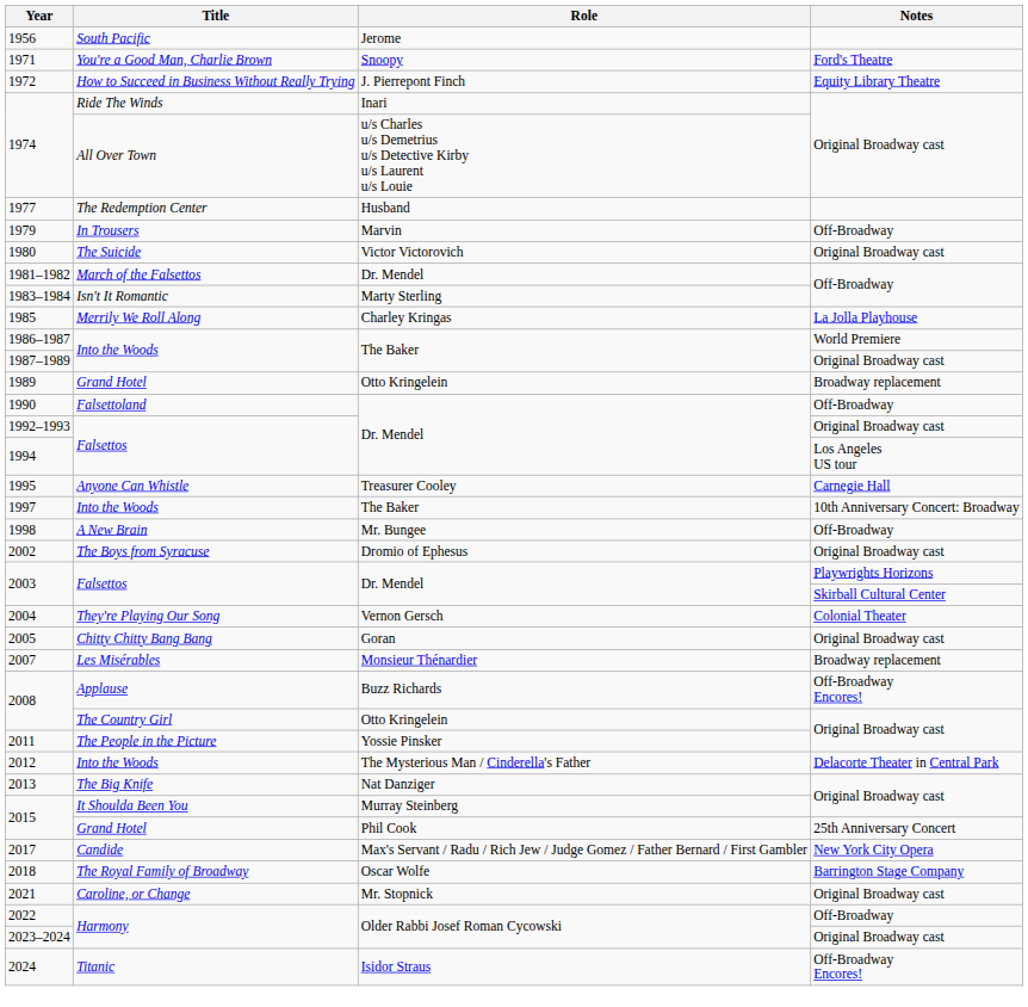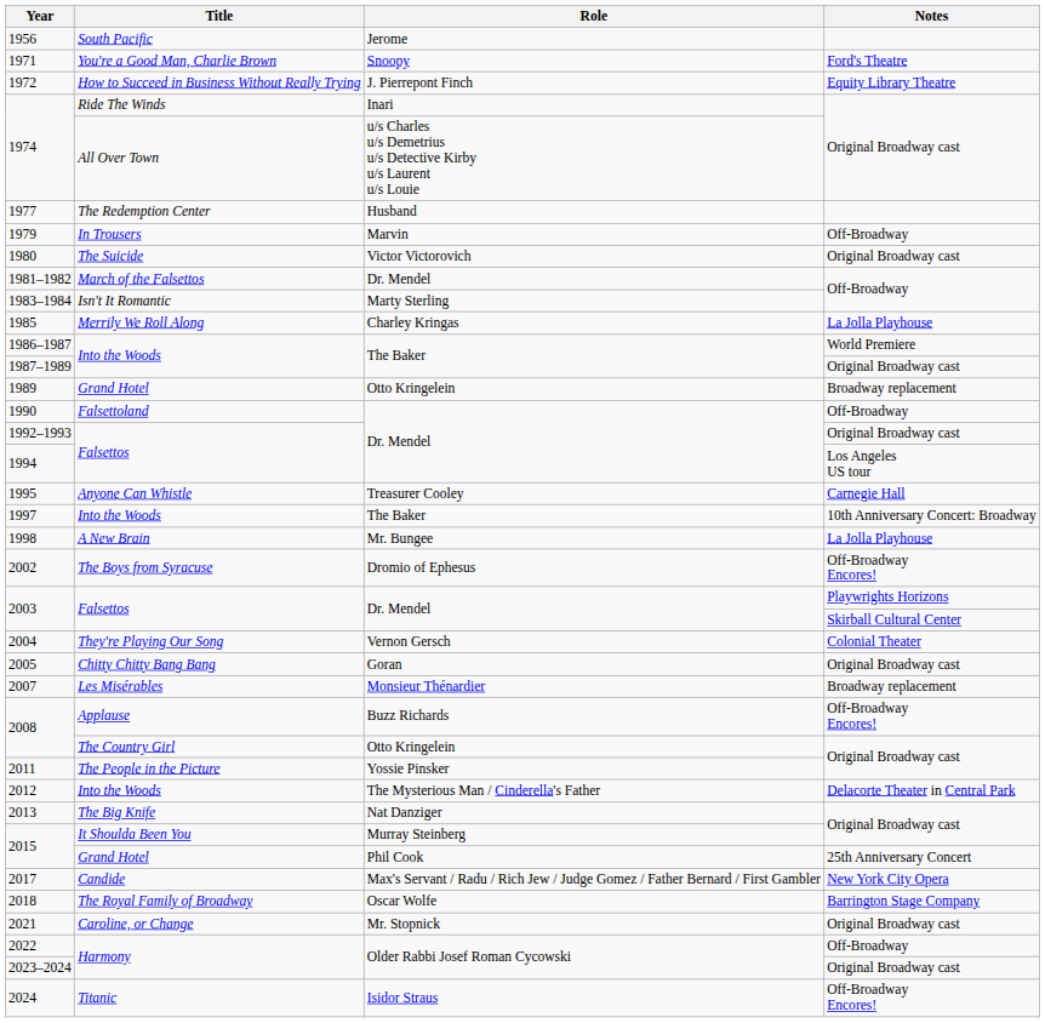 <table class="wikitable">
 <tr>
 <th>Year</th>
 <th>Title</th>
 <th>Role</th>
 <th class="unsortable">Notes</th>
 </tr>
 <tr>
 <td>1956</td>
 <td><em><a href='#'>South Pacific</a></em></td>
 <td>Jerome</td>
 <td></td>
 </tr>
 <tr>
 <td>1971</td>
 <td><em><a href='#'>You're a Good Man, Charlie Brown</a></em></td>
 <td><a href='#'>Snoopy</a></td>
 <td><a href='#'>Ford's Theatre</a></td>
 </tr>
 <tr>
 <td>1972</td>
 <td><a href='#'><em>How to Succeed in Business Without Really Trying</em></a></td>
 <td>J. Pierrepont Finch</td>
 <td><a href='#'>Equity Library Theatre</a></td>
 </tr>
 <tr>
 <td rowspan=2>1974</td>
 <td><em>Ride The Winds</em></td>
 <td>Inari</td>
 <td rowspan=2>Original Broadway cast</td>
 </tr>
 <tr>
 <td><em>All Over Town</em></td>
 <td>u/s Charles<br>u/s Demetrius<br>u/s Detective Kirby<br>u/s Laurent<br>u/s Louie</td>
 </tr>
 <tr>
 <td>1977</td>
 <td><em>The Redemption Center</em></td>
 <td>Husband</td>
 <td></td>
 </tr>
 <tr>
 <td>1979</td>
 <td><em><a href='#'>In Trousers</a></em></td>
 <td>Marvin</td>
 <td>Off-Broadway</td>
 </tr>
 <tr>
 <td>1980</td>
 <td><em><a href='#'>The Suicide</a></em></td>
 <td>Victor Victorovich</td>
 <td>Original Broadway cast</td>
 </tr>
 <tr>
 <td>1981–1982</td>
 <td><em><a href='#'>March of the Falsettos</a></em></td>
 <td>Dr. Mendel</td>
 <td rowspan=2>Off-Broadway</td>
 </tr>
 <tr>
 <td>1983–1984</td>
 <td><em>Isn't It Romantic</em></td>
 <td>Marty Sterling</td>
 </tr>
 <tr>
 <td>1985</td>
 <td><em><a href='#'>Merrily We Roll Along</a></em></td>
 <td>Charley Kringas</td>
 <td><a href='#'>La Jolla Playhouse</a></td>
 </tr>
 <tr>
 <td>1986–1987</td>
 <td rowspan=2><em><a href='#'>Into the Woods</a></em></td>
 <td rowspan=2>The Baker</td>
 <td>World Premiere</td>
 </tr>
 <tr>
 <td>1987–1989</td>
 <td>Original Broadway cast</td>
 </tr>
 <tr>
 <td>1989</td>
 <td><em><a href='#'>Grand Hotel</a></em></td>
 <td>Otto Kringelein</td>
 <td>Broadway replacement</td>
 </tr>
 <tr>
 <td>1990</td>
 <td><em><a href='#'>Falsettoland</a></em></td>
 <td rowspan=3>Dr. Mendel</td>
 <td>Off-Broadway</td>
 </tr>
 <tr>
 <td>1992–1993</td>
 <td rowspan=2><em><a href='#'>Falsettos</a></em></td>
 <td>Original Broadway cast</td>
 </tr>
 <tr>
 <td>1994</td>
 <td>Los Angeles<br>US tour</td>
 </tr>
 <tr>
 <td>1995</td>
 <td><em><a href='#'>Anyone Can Whistle</a></em></td>
 <td>Treasurer Cooley</td>
 <td><a href='#'>Carnegie Hall</a></td>
 </tr>
 <tr>
 <td>1997</td>
 <td><em><a href='#'>Into the Woods</a></em></td>
 <td>The Baker</td>
 <td>10th Anniversary Concert: Broadway</td>
 </tr>
 <tr>
 <td>1998</td>
 <td><em><a href='#'>A New Brain</a></em></td>
 <td>Mr. Bungee</td>
-<td>Off-Broadway</td>
+<td><a href='#'>La Jolla Playhouse</a></td>
 </tr>
 <tr>
 <td>2002</td>
 <td><em><a href='#'>The Boys from Syracuse</a></em></td>
 <td>Dromio of Ephesus</td>
-<td>Original Broadway cast</td>
+<td>Off-Broadway<br><a href='#'>Encores!</a></td>
 </tr>
 <tr>
 <td rowspan=2>2003</td>
 <td rowspan=2><em><a href='#'>Falsettos</a></em></td>
 <td rowspan=2>Dr. Mendel</td>
 <td><a href='#'>Playwrights Horizons</a></td>
 </tr>
 <tr>
 <td><a href='#'>Skirball Cultural Center</a></td>
 </tr>
 <tr>
 <td>2004</td>
 <td><em><a href='#'>They're Playing Our Song</a></em></td>
 <td>Vernon Gersch</td>
 <td><a href='#'>Colonial Theater</a></td>
 </tr>
 <tr>
 <td>2005</td>
 <td><em><a href='#'>Chitty Chitty Bang Bang</a></em></td>
 <td>Goran</td>
 <td>Original Broadway cast</td>
 </tr>
 <tr>
 <td>2007</td>
 <td><em><a href='#'>Les Misérables</a></em></td>
 <td><a href='#'>Monsieur Thénardier</a></td>
 <td>Broadway replacement</td>
 </tr>
 <tr>
 <td rowspan=2>2008</td>
 <td><em><a href='#'>Applause</a></em></td>
 <td>Buzz Richards</td>
 <td>Off-Broadway<br><a href='#'>Encores!</a></td>
 </tr>
 <tr>
 <td><em><a href='#'>The Country Girl</a></em></td>
 <td>Otto Kringelein</td>
 <td rowspan=2>Original Broadway cast</td>
 </tr>
 <tr>
 <td>2011</td>
 <td><em><a href='#'>The People in the Picture</a></em></td>
 <td>Yossie Pinsker</td>
 </tr>
 <tr>
 <td>2012</td>
 <td><em><a href='#'>Into the Woods</a></em></td>
 <td>The Mysterious Man / <a href='#'>Cinderella</a>'s Father</td>
 <td><a href='#'>Delacorte Theater</a> in <a href='#'>Central Park</a></td>
 </tr>
 <tr>
 <td>2013</td>
 <td><em><a href='#'>The Big Knife</a></em></td>
 <td>Nat Danziger</td>
 <td rowspan=2>Original Broadway cast</td>
 </tr>
 <tr>
 <td rowspan=2>2015</td>
 <td><em><a href='#'>It Shoulda Been You</a></em></td>
 <td>Murray Steinberg</td>
 </tr>
 <tr>
 <td><em><a href='#'>Grand Hotel</a></em></td>
 <td>Phil Cook</td>
 <td>25th Anniversary Concert</td>
 </tr>
 <tr>
 <td>2017</td>
 <td><a href='#'><em>Candide</em></a></td>
 <td>Max's Servant / Radu / Rich Jew / Judge Gomez / Father Bernard / First Gambler</td>
 <td><a href='#'>New York City Opera</a></td>
 </tr>
 <tr>
 <td>2018</td>
 <td><a href='#'><em>The Royal Family of Broadway</em></a></td>
 <td>Oscar Wolfe</td>
 <td><a href='#'>Barrington Stage Company</a></td>
 </tr>
 <tr>
 <td>2021</td>
 <td><em><a href='#'>Caroline, or Change</a></em></td>
 <td>Mr. Stopnick</td>
 <td>Original Broadway cast</td>
 </tr>
 <tr>
 <td>2022</td>
 <td rowspan=2><em><a href='#'>Harmony</a></em></td>
 <td rowspan=2>Older Rabbi Josef Roman Cycowski</td>
 <td>Off-Broadway</td>
 </tr>
 <tr>
 <td>2023–2024</td>
 <td>Original Broadway cast</td>
 </tr>
 <tr>
 <td>2024</td>
 <td><em><a href='#'>Titanic</a></em></td>
 <td><a href='#'>Isidor Straus</a></td>
 <td>Off-Broadway<br><a href='#'>Encores!</a></td>
 </tr>
 </table>
